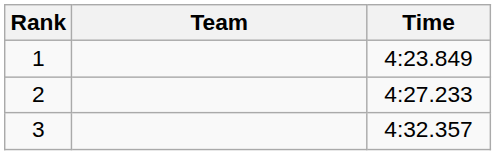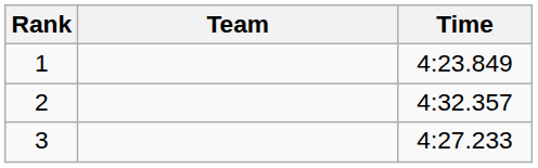 <table class=wikitable style="text-align:center">
 <tr>
 <th width=40>Rank</th>
 <th width=200>Team</th>
 <th width=80>Time</th>
 </tr>
 <tr>
 <td>1</td>
 <td align=left></td>
 <td>4:23.849</td>
 </tr>
 <tr>
 <td>2</td>
 <td align=left></td>
-<td>4:27.233</td>
+<td>4:32.357</td>
 </tr>
 <tr>
 <td>3</td>
 <td align=left></td>
-<td>4:32.357</td>
+<td>4:27.233</td>
 </tr>
 </table>
